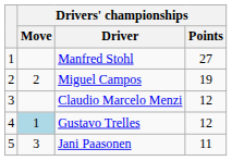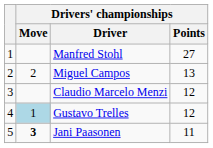 <table class="wikitable" style="font-size:85%;">
 <tr>
 <th rowspan="2"></th>
 <th colspan="3">Drivers' championships</th>
 </tr>
 <tr>
 <th>Move</th>
 <th>Driver</th>
 <th>Points</th>
 </tr>
 <tr>
 <td align="center">1</td>
 <td align="center"></td>
 <td> <a href='#'>Manfred Stohl</a></td>
 <td align="center">27</td>
 </tr>
 <tr>
 <td align="center">2</td>
 <td align="center"> 2</td>
 <td> <a href='#'>Miguel Campos</a></td>
-<td align="center">19</td>
+<td align="center">13</td>
 </tr>
 <tr>
 <td align="center">3</td>
 <td align="center"></td>
 <td> <a href='#'>Claudio Marcelo Menzi</a></td>
 <td align="center">12</td>
 </tr>
 <tr>
 <td align="center">4</td>
 <td align="center" style="background: lightblue;"> 1</td>
 <td> <a href='#'>Gustavo Trelles</a></td>
 <td align="center">12</td>
 </tr>
 <tr>
 <td align="center">5</td>
-<td align="center"> 3</td>
+<td align="center"><strong> 3</strong></td>
 <td> <a href='#'>Jani Paasonen</a></td>
 <td align="center">11</td>
 </tr>
 </table>
